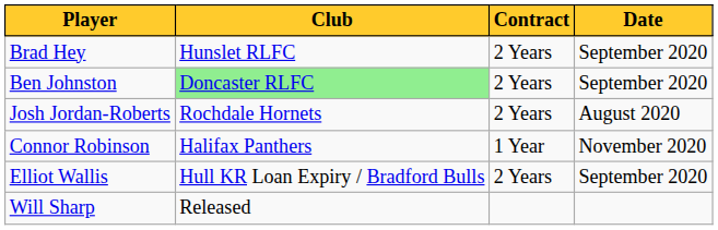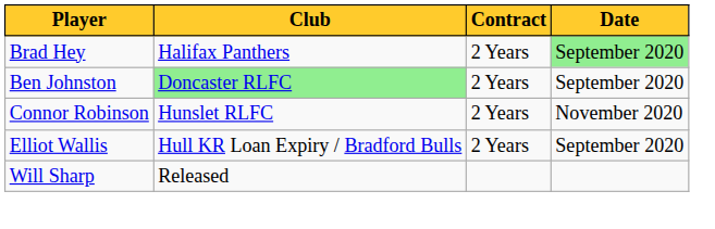 <table class="wikitable">
 <tr>
 <th scope="col" style="background:#FFCB2C; border:solid black 1px">Player</th>
 <th scope="col" style="background:#FFCB2C; border:solid black 1px">Club</th>
 <th scope="col" style="background:#FFCB2C; border:solid black 1px">Contract</th>
 <th scope="col" style="background:#FFCB2C; border:solid black 1px">Date</th>
 </tr>
 <tr>
 <td> <a href='#'>Brad Hey</a></td>
-<td><a href='#'>Hunslet RLFC</a></td>
+<td><a href='#'>Halifax Panthers</a></td>
 <td>2 Years</td>
-<td>September 2020</td>
+<td style="background: lightgreen;">September 2020</td>
 </tr>
 <tr>
 <td> <a href='#'>Ben Johnston</a></td>
 <td style="background: lightgreen;"><a href='#'>Doncaster RLFC</a></td>
 <td>2 Years</td>
 <td>September 2020</td>
 </tr>
 <tr>
-<td> <a href='#'>Josh Jordan-Roberts</a></td>
-<td><a href='#'>Rochdale Hornets</a></td>
+<td> <a href='#'>Connor Robinson</a></td>
+<td><a href='#'>Hunslet RLFC</a></td>
 <td>2 Years</td>
-<td>August 2020</td>
-</tr>
-<tr>
-<td> <a href='#'>Connor Robinson</a></td>
-<td><a href='#'>Halifax Panthers</a></td>
-<td>1 Year</td>
 <td>November 2020</td>
 </tr>
 <tr>
 <td> <a href='#'>Elliot Wallis</a></td>
 <td><a href='#'>Hull KR</a> Loan Expiry / <a href='#'>Bradford Bulls</a></td>
 <td>2 Years</td>
 <td>September 2020</td>
 </tr>
 <tr>
 <td> <a href='#'>Will Sharp</a></td>
 <td>Released</td>
 <td></td>
 <td></td>
 </tr>
 </table>
